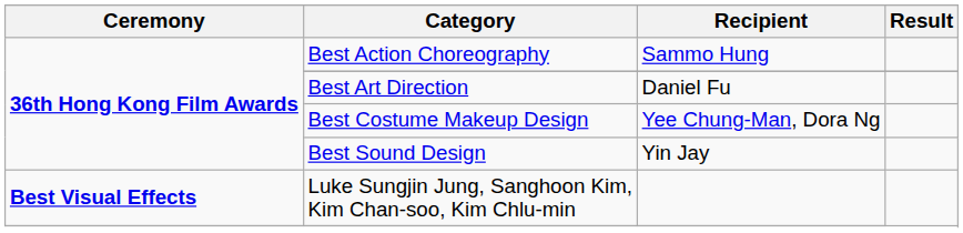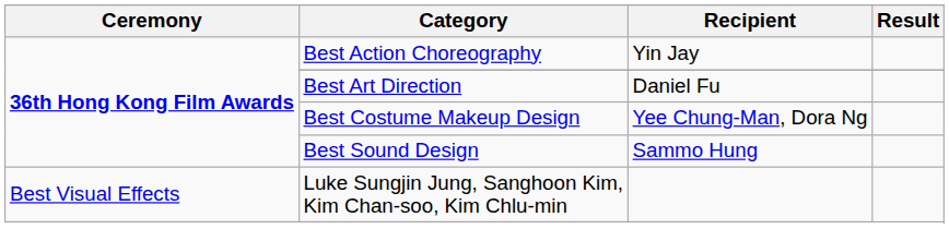 <table class="wikitable">
 <tr>
 </tr>
 <tr>
 <th scope="col">Ceremony</th>
 <th scope="col">Category</th>
 <th scope="col">Recipient</th>
 <th scope="col">Result</th>
 </tr>
 <tr>
 <td rowspan=5><strong><a href='#'>36th Hong Kong Film Awards</a></strong></td>
 <td><a href='#'>Best Action Choreography</a></td>
-<td><a href='#'>Sammo Hung</a></td>
+<td>Yin Jay</td>
 <td></td>
 </tr>
 <tr>
 </tr>
 <tr>
 <td><a href='#'>Best Art Direction</a></td>
 <td>Daniel Fu</td>
 <td></td>
 </tr>
 <tr>
 <td><a href='#'>Best Costume Makeup Design</a></td>
 <td><a href='#'>Yee Chung-Man</a>, Dora Ng</td>
 <td></td>
 </tr>
 <tr>
 <td><a href='#'>Best Sound Design</a></td>
-<td>Yin Jay</td>
+<td><a href='#'>Sammo Hung</a></td>
 <td></td>
 </tr>
 <tr>
-<td><strong><a href='#'>Best Visual Effects</a></strong></td>
+<td><a href='#'>Best Visual Effects</a></td>
 <td>Luke Sungjin Jung, Sanghoon Kim,<br>Kim Chan-soo, Kim Chlu-min</td>
 <td></td>
 </tr>
 <tr>
 </tr>
 </table>
